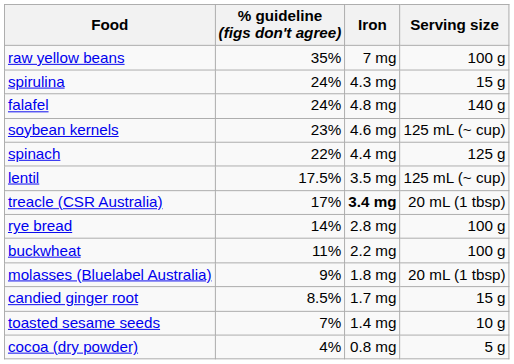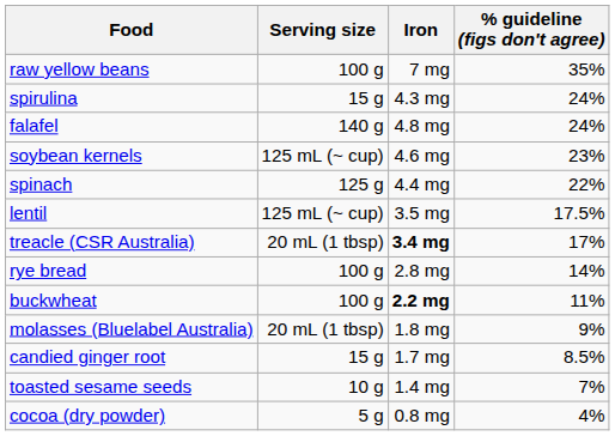 <table class="wikitable">
 <tr>
 <th>Food</th>
+<th>Serving size</th>
+<th>Iron</th>
 <th>% guideline<br><em>(figs don't agree)</em></th>
-<th>Iron</th>
-<th>Serving size</th>
 </tr>
 <tr>
 <td><a href='#'>raw yellow beans</a></td>
+<td align="right">100 g</td>
+<td align="right">7 mg</td>
 <td align="right">35%</td>
-<td align="right">7 mg</td>
-<td align="right">100 g</td>
 </tr>
 <tr>
 <td><a href='#'>spirulina</a></td>
+<td align="right">15 g</td>
+<td align="right">4.3 mg</td>
 <td align="right">24%</td>
-<td align="right">4.3 mg</td>
-<td align="right">15 g</td>
 </tr>
 <tr>
 <td><a href='#'>falafel</a></td>
+<td align="right">140 g</td>
+<td align="right">4.8 mg</td>
 <td align="right">24%</td>
-<td align="right">4.8 mg</td>
-<td align="right">140 g</td>
 </tr>
 <tr>
 <td><a href='#'>soybean kernels</a></td>
+<td align="right">125 mL (~ cup)</td>
+<td align="right">4.6 mg</td>
 <td align="right">23%</td>
-<td align="right">4.6 mg</td>
-<td align="right">125 mL (~ cup)</td>
 </tr>
 <tr>
 <td><a href='#'>spinach</a></td>
+<td align="right">125 g</td>
+<td align="right">4.4 mg</td>
 <td align="right">22%</td>
-<td align="right">4.4 mg</td>
-<td align="right">125 g</td>
 </tr>
 <tr>
 <td><a href='#'>lentil</a></td>
+<td align="right">125 mL (~ cup)</td>
+<td align="right">3.5 mg</td>
 <td align="right">17.5%</td>
-<td align="right">3.5 mg</td>
-<td align="right">125 mL (~ cup)</td>
 </tr>
 <tr>
 <td><a href='#'>treacle (CSR Australia)</a></td>
+<td align="right">20 mL (1 tbsp)</td>
+<td align="right"><strong>3.4 mg</strong></td>
 <td align="right">17%</td>
-<td align="right"><strong>3.4 mg</strong></td>
-<td align="right">20 mL (1 tbsp)</td>
 </tr>
 <tr>
 <td><a href='#'>rye bread</a></td>
+<td align="right">100 g</td>
+<td align="right">2.8 mg</td>
 <td align="right">14%</td>
-<td align="right">2.8 mg</td>
-<td align="right">100 g</td>
 </tr>
 <tr>
 <td><a href='#'>buckwheat</a></td>
+<td align="right">100 g</td>
+<td align="right"><strong>2.2 mg</strong></td>
 <td align="right">11%</td>
-<td align="right">2.2 mg</td>
-<td align="right">100 g</td>
 </tr>
 <tr>
 <td><a href='#'>molasses (Bluelabel Australia)</a></td>
+<td align="right">20 mL (1 tbsp)</td>
+<td align="right">1.8 mg</td>
 <td align="right">9%</td>
-<td align="right">1.8 mg</td>
-<td align="right">20 mL (1 tbsp)</td>
 </tr>
 <tr>
 <td><a href='#'>candied ginger root</a></td>
+<td align="right">15 g</td>
+<td align="right">1.7 mg</td>
 <td align="right">8.5%</td>
-<td align="right">1.7 mg</td>
-<td align="right">15 g</td>
 </tr>
 <tr>
 <td><a href='#'>toasted sesame seeds</a></td>
+<td align="right">10 g</td>
+<td align="right">1.4 mg</td>
 <td align="right">7%</td>
-<td align="right">1.4 mg</td>
-<td align="right">10 g</td>
 </tr>
 <tr>
 <td><a href='#'>cocoa (dry powder)</a></td>
+<td align="right">5 g</td>
+<td align="right">0.8 mg</td>
 <td align="right">4%</td>
-<td align="right">0.8 mg</td>
-<td align="right">5 g</td>
 </tr>
 </table>
